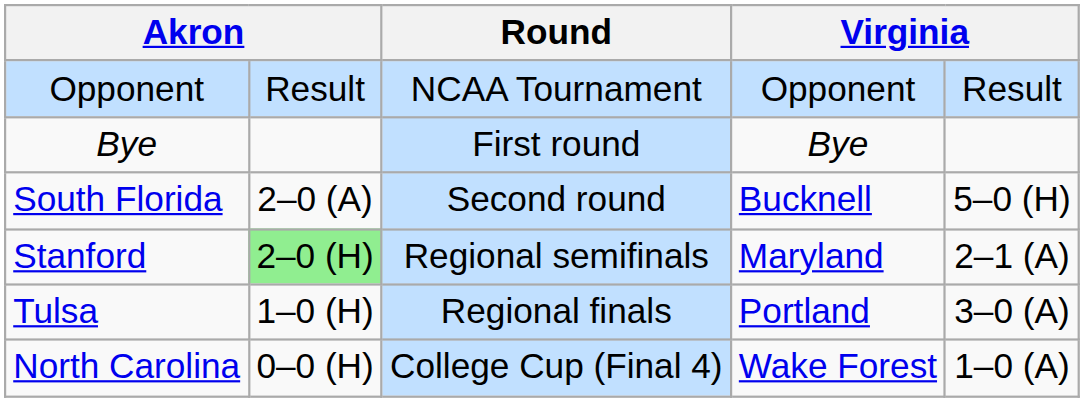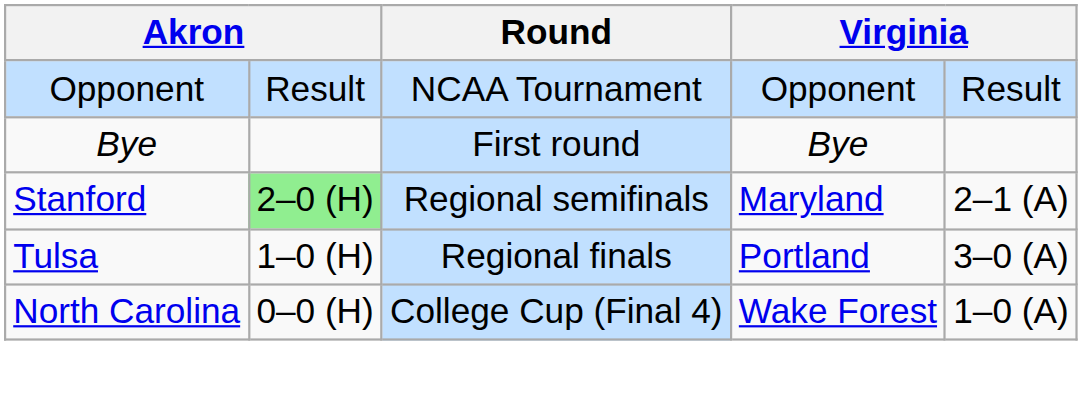 <table class="wikitable" style="text-align: center;">
 <tr>
 <th colspan="2"><a href='#'>Akron</a> </th>
 <th>Round</th>
 <th colspan="2"><a href='#'>Virginia</a> </th>
 </tr>
 <tr bgcolor="#c1e0ff">
 <td>Opponent</td>
 <td>Result</td>
 <td>NCAA Tournament</td>
 <td>Opponent</td>
 <td>Result</td>
 </tr>
 <tr>
 <td><em>Bye</em></td>
 <td></td>
 <td bgcolor="#c1e0ff">First round</td>
 <td><em>Bye</em></td>
 <td></td>
-</tr>
-<tr>
-<td align="left"><a href='#'>South Florida</a> </td>
-<td>2–0 (A)</td>
-<td bgcolor="#c1e0ff">Second round</td>
-<td align="left"><a href='#'>Bucknell</a> </td>
-<td>5–0 (H)</td>
 </tr>
 <tr>
 <td align="left"><a href='#'>Stanford</a> </td>
 <td style="background: lightgreen;">2–0 (H)</td>
 <td bgcolor="#c1e0ff">Regional semifinals</td>
 <td align="left"><a href='#'>Maryland</a> </td>
 <td>2–1  (A)</td>
 </tr>
 <tr>
 <td align="left"><a href='#'>Tulsa</a> </td>
 <td>1–0 (H)</td>
 <td bgcolor="#c1e0ff">Regional finals</td>
 <td align="left"><a href='#'>Portland</a> </td>
 <td>3–0 (A)</td>
 </tr>
 <tr>
 <td align="left"><a href='#'>North Carolina</a> </td>
 <td>0–0  (H)</td>
 <td bgcolor="#c1e0ff">College Cup (Final 4)</td>
 <td align="left"><a href='#'>Wake Forest</a> </td>
 <td>1–0 (A)</td>
 </tr>
 </table>
